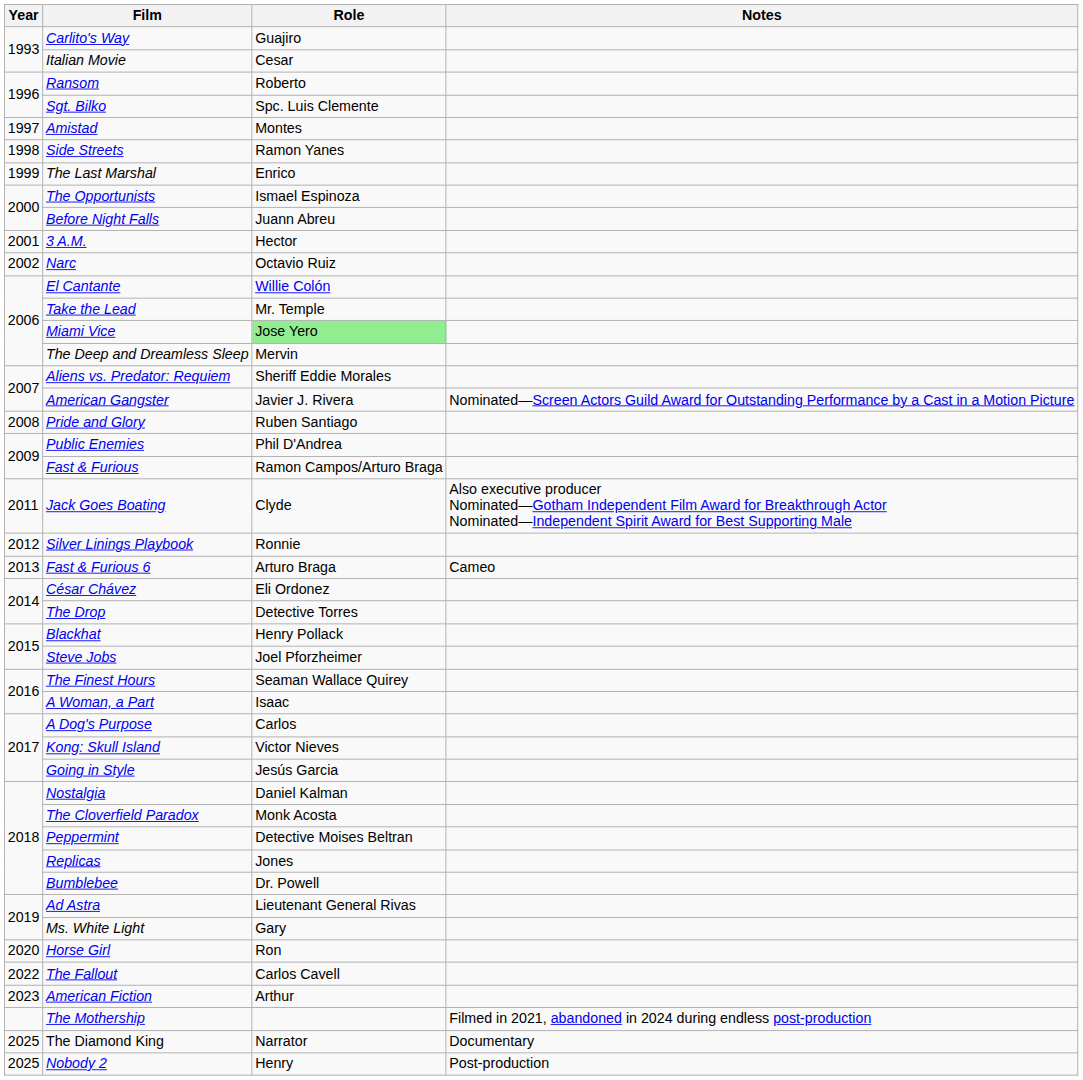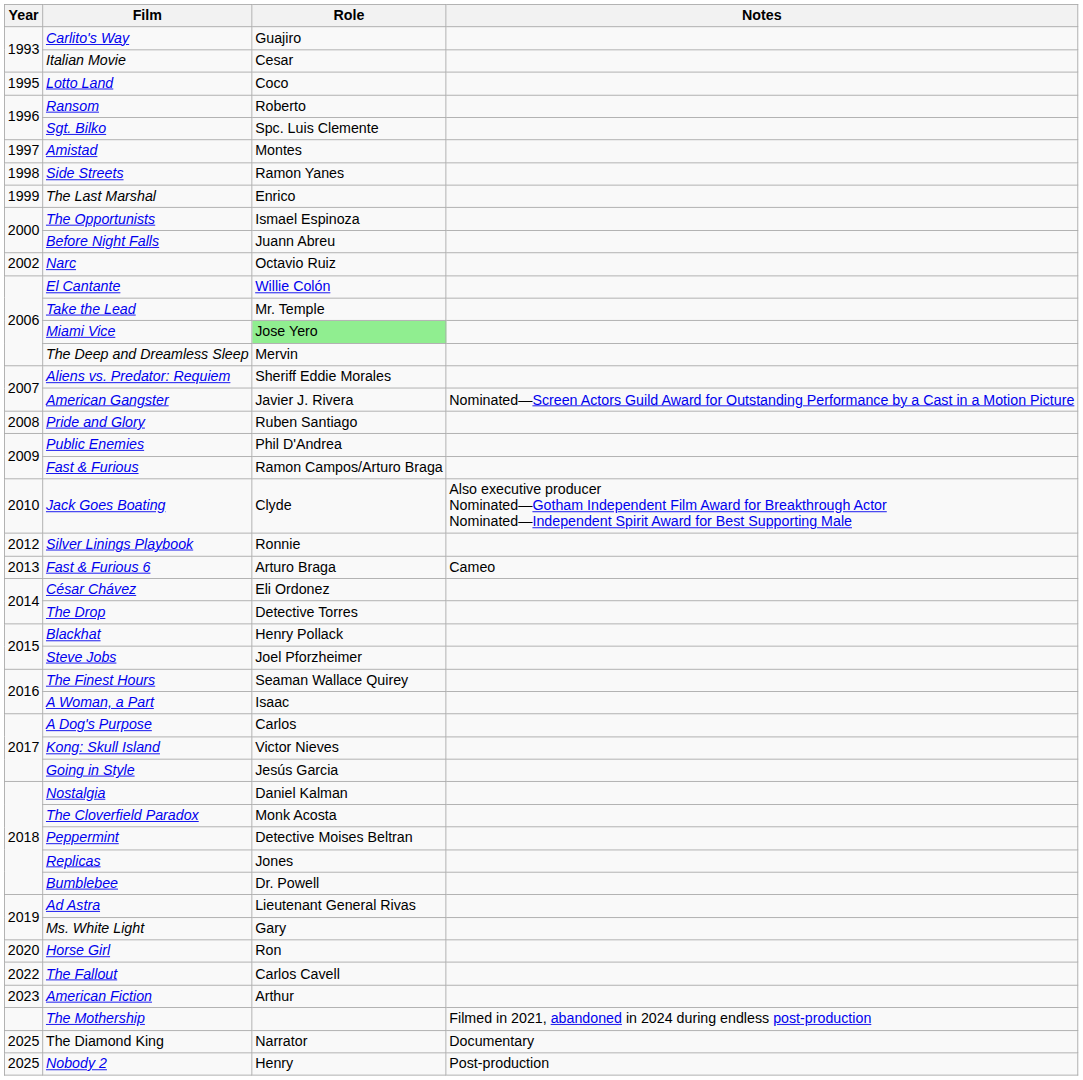 <table class="wikitable sortable" style="font-size:100%">
 <tr style="text-align:center;">
 <th>Year</th>
 <th>Film</th>
 <th>Role</th>
 <th>Notes</th>
 </tr>
 <tr>
 <td rowspan="2">1993</td>
 <td><em><a href='#'>Carlito's Way</a></em></td>
 <td>Guajiro</td>
 <td></td>
 </tr>
 <tr>
 <td><em>Italian Movie</em></td>
 <td>Cesar</td>
+<td></td>
+</tr>
+<tr>
+<td>1995</td>
+<td><em><a href='#'>Lotto Land</a></em></td>
+<td>Coco</td>
 <td></td>
 </tr>
 <tr>
 <td rowspan="2">1996</td>
 <td><em><a href='#'>Ransom</a></em></td>
 <td>Roberto</td>
 <td></td>
 </tr>
 <tr>
 <td><em><a href='#'>Sgt. Bilko</a></em></td>
 <td>Spc. Luis Clemente</td>
 <td></td>
 </tr>
 <tr>
 <td rowspan="1">1997</td>
 <td><em><a href='#'>Amistad</a></em></td>
 <td>Montes</td>
 <td></td>
 </tr>
 <tr>
 <td>1998</td>
 <td><em><a href='#'>Side Streets</a></em></td>
 <td>Ramon Yanes</td>
 <td></td>
 </tr>
 <tr>
 <td>1999</td>
 <td><em>The Last Marshal</em></td>
 <td>Enrico</td>
 <td></td>
 </tr>
 <tr>
 <td rowspan="2">2000</td>
 <td><em><a href='#'>The Opportunists</a></em></td>
 <td>Ismael Espinoza</td>
 <td></td>
 </tr>
 <tr>
 <td><em><a href='#'>Before Night Falls</a></em></td>
 <td>Juann Abreu</td>
-<td></td>
-</tr>
-<tr>
-<td>2001</td>
-<td><em><a href='#'>3 A.M.</a></em></td>
-<td>Hector</td>
 <td></td>
 </tr>
 <tr>
 <td>2002</td>
 <td><em><a href='#'>Narc</a></em></td>
 <td>Octavio Ruiz</td>
 <td></td>
 </tr>
 <tr>
 <td rowspan="4">2006</td>
 <td><em><a href='#'>El Cantante</a></em></td>
 <td><a href='#'>Willie Colón</a></td>
 <td></td>
 </tr>
 <tr>
 <td><em><a href='#'>Take the Lead</a></em></td>
 <td>Mr. Temple</td>
 <td></td>
 </tr>
 <tr>
 <td><em><a href='#'>Miami Vice</a></em></td>
 <td style="background: lightgreen;">Jose Yero</td>
 <td></td>
 </tr>
 <tr>
 <td><em>The Deep and Dreamless Sleep</em></td>
 <td>Mervin</td>
 <td></td>
 </tr>
 <tr>
 <td rowspan="2">2007</td>
 <td><em><a href='#'>Aliens vs. Predator: Requiem</a></em></td>
 <td>Sheriff Eddie Morales</td>
 <td></td>
 </tr>
 <tr>
 <td><em><a href='#'>American Gangster</a></em></td>
 <td>Javier J. Rivera</td>
 <td>Nominated—<a href='#'>Screen Actors Guild Award for Outstanding Performance by a Cast in a Motion Picture</a></td>
 </tr>
 <tr>
 <td rowspan="1">2008</td>
 <td><em><a href='#'>Pride and Glory</a></em></td>
 <td>Ruben Santiago</td>
 <td></td>
 </tr>
 <tr>
 <td rowspan="2">2009</td>
 <td><em><a href='#'>Public Enemies</a></em></td>
 <td>Phil D'Andrea</td>
 <td></td>
 </tr>
 <tr>
 <td><em><a href='#'>Fast & Furious</a></em></td>
 <td>Ramon Campos/Arturo Braga</td>
 <td></td>
 </tr>
 <tr>
-<td>2011</td>
+<td>2010</td>
 <td><em><a href='#'>Jack Goes Boating</a></em></td>
 <td>Clyde</td>
 <td>Also executive producer<br>Nominated—<a href='#'>Gotham Independent Film Award for Breakthrough Actor</a><br>Nominated—<a href='#'>Independent Spirit Award for Best Supporting Male</a></td>
 </tr>
 <tr>
 <td>2012</td>
 <td><em><a href='#'>Silver Linings Playbook</a></em></td>
 <td>Ronnie</td>
 <td></td>
 </tr>
 <tr>
 <td>2013</td>
 <td><em><a href='#'>Fast & Furious 6</a></em></td>
 <td>Arturo Braga</td>
 <td>Cameo</td>
 </tr>
 <tr>
 <td rowspan="2">2014</td>
 <td><em><a href='#'>César Chávez</a></em></td>
 <td>Eli Ordonez</td>
 <td></td>
 </tr>
 <tr>
 <td><em><a href='#'>The Drop</a></em></td>
 <td>Detective Torres</td>
 <td></td>
 </tr>
 <tr>
 <td rowspan="2">2015</td>
 <td><em><a href='#'>Blackhat</a></em></td>
 <td>Henry Pollack</td>
 <td></td>
 </tr>
 <tr>
 <td><em><a href='#'>Steve Jobs</a></em></td>
 <td>Joel Pforzheimer</td>
 <td></td>
 </tr>
 <tr>
 <td rowspan="2">2016</td>
 <td><em><a href='#'>The Finest Hours</a></em></td>
 <td>Seaman Wallace Quirey</td>
 <td></td>
 </tr>
 <tr>
 <td><em><a href='#'>A Woman, a Part</a></em></td>
 <td>Isaac</td>
 <td></td>
 </tr>
 <tr>
 <td rowspan="3">2017</td>
 <td><em><a href='#'>A Dog's Purpose</a></em></td>
 <td>Carlos</td>
 <td></td>
 </tr>
 <tr>
 <td><em><a href='#'>Kong: Skull Island</a></em></td>
 <td>Victor Nieves</td>
 <td></td>
 </tr>
 <tr>
 <td><em><a href='#'>Going in Style</a></em></td>
 <td>Jesús Garcia</td>
 <td></td>
 </tr>
 <tr>
 <td rowspan="5">2018</td>
 <td><em><a href='#'>Nostalgia</a></em></td>
 <td>Daniel Kalman</td>
 <td></td>
 </tr>
 <tr>
 <td><em><a href='#'>The Cloverfield Paradox</a></em></td>
 <td>Monk Acosta</td>
 <td></td>
 </tr>
 <tr>
 <td><em><a href='#'>Peppermint</a></em></td>
 <td>Detective Moises Beltran</td>
 <td></td>
 </tr>
 <tr>
 <td><em><a href='#'>Replicas</a></em></td>
 <td>Jones</td>
 <td></td>
 </tr>
 <tr>
 <td><em><a href='#'>Bumblebee</a></em></td>
 <td>Dr. Powell</td>
 <td></td>
 </tr>
 <tr>
 <td rowspan="2">2019</td>
 <td><em><a href='#'>Ad Astra</a></em></td>
 <td>Lieutenant General Rivas</td>
 <td></td>
 </tr>
 <tr>
 <td><em>Ms. White Light</em></td>
 <td>Gary</td>
 <td></td>
 </tr>
 <tr>
 <td>2020</td>
 <td><em><a href='#'>Horse Girl</a></em></td>
 <td>Ron</td>
 <td></td>
 </tr>
 <tr>
 <td>2022</td>
 <td><em><a href='#'>The Fallout</a></em></td>
 <td>Carlos Cavell</td>
 <td></td>
 </tr>
 <tr>
 <td>2023</td>
 <td><em><a href='#'>American Fiction</a></em></td>
 <td>Arthur</td>
 <td></td>
 </tr>
 <tr>
 <td></td>
 <td><em><a href='#'>The Mothership</a></em></td>
 <td></td>
 <td>Filmed in 2021, <a href='#'>abandoned</a> in 2024 during endless <a href='#'>post-production</a></td>
 </tr>
 <tr>
 <td>2025</td>
 <td>The Diamond King</td>
 <td>Narrator</td>
 <td>Documentary</td>
 </tr>
 <tr>
 <td>2025</td>
 <td><em><a href='#'>Nobody 2</a></em></td>
 <td>Henry</td>
 <td>Post-production</td>
 </tr>
 </table>
